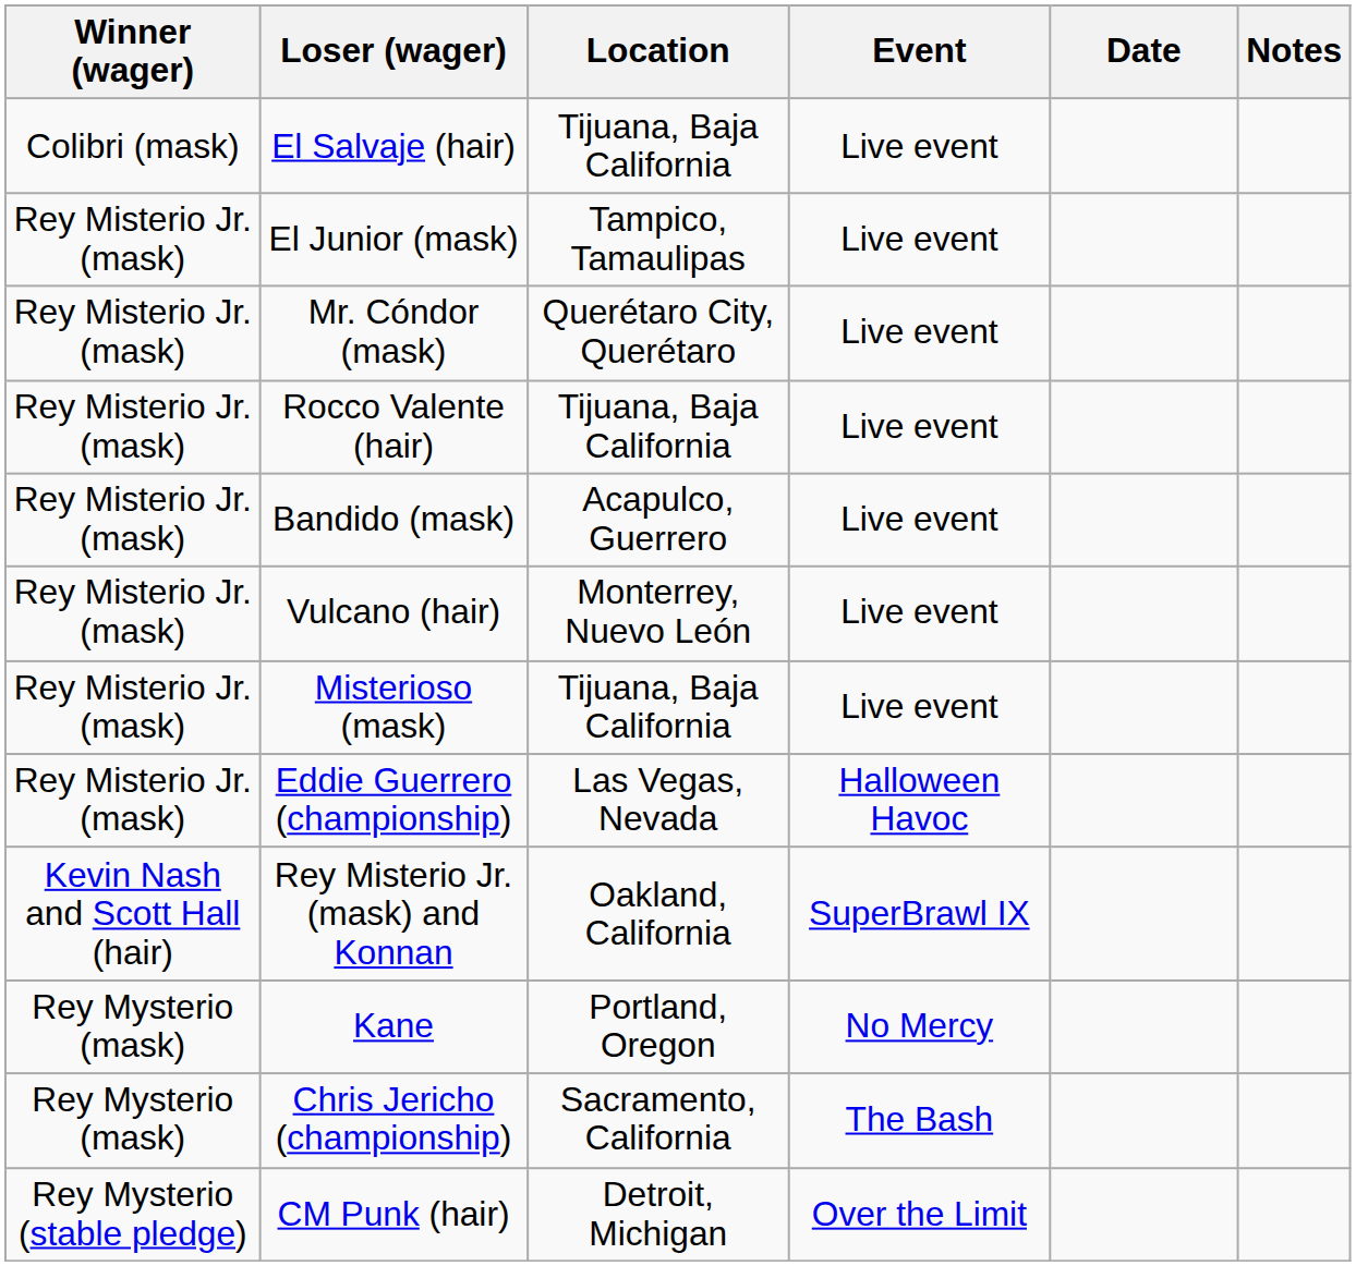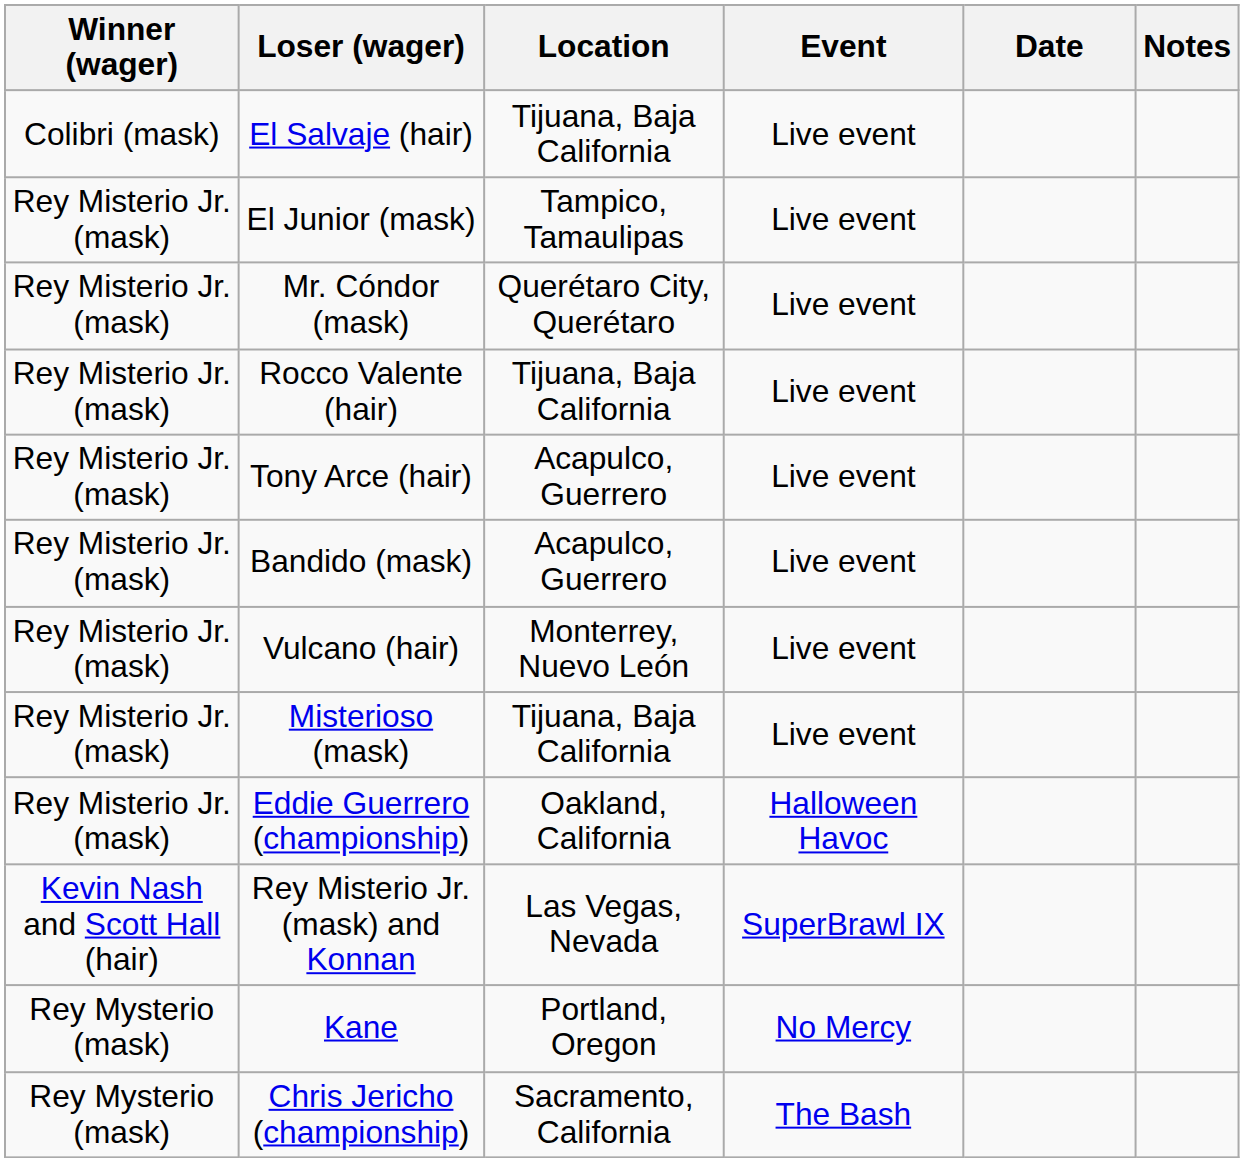 <table class="wikitable sortable" width=100%  style="text-align: center">
 <tr>
 <th width=20% scope="col">Winner (wager)</th>
 <th width=20% scope="col">Loser (wager)</th>
 <th width=20% scope="col">Location</th>
 <th width=20% scope="col">Event</th>
 <th width=15% scope="col">Date</th>
 <th class="unsortable" width=5% scope="col">Notes</th>
 </tr>
 <tr>
 <td>Colibri (mask)</td>
 <td><a href='#'>El Salvaje</a> (hair)</td>
 <td>Tijuana, Baja California</td>
 <td>Live event</td>
 <td></td>
 <td></td>
 </tr>
 <tr>
 <td>Rey Misterio Jr. (mask)</td>
 <td>El Junior (mask)</td>
 <td>Tampico, Tamaulipas</td>
 <td>Live event</td>
 <td></td>
 <td></td>
 </tr>
 <tr>
 <td>Rey Misterio Jr. (mask)</td>
 <td>Mr. Cóndor (mask)</td>
 <td>Querétaro City, Querétaro</td>
 <td>Live event</td>
 <td></td>
 <td></td>
 </tr>
 <tr>
 <td>Rey Misterio Jr. (mask)</td>
 <td>Rocco Valente (hair)</td>
 <td>Tijuana, Baja California</td>
 <td>Live event</td>
 <td></td>
 <td></td>
 </tr>
 <tr>
 <td>Rey Misterio Jr. (mask)</td>
+<td>Tony Arce (hair)</td>
+<td>Acapulco, Guerrero</td>
+<td>Live event</td>
+<td></td>
+<td></td>
+</tr>
+<tr>
+<td>Rey Misterio Jr. (mask)</td>
 <td>Bandido (mask)</td>
 <td>Acapulco, Guerrero</td>
 <td>Live event</td>
 <td></td>
 <td></td>
 </tr>
 <tr>
 <td>Rey Misterio Jr. (mask)</td>
 <td>Vulcano (hair)</td>
 <td>Monterrey, Nuevo León</td>
 <td>Live event</td>
 <td></td>
 <td></td>
 </tr>
 <tr>
 <td>Rey Misterio Jr. (mask)</td>
 <td><a href='#'>Misterioso</a> (mask)</td>
 <td>Tijuana, Baja California</td>
 <td>Live event</td>
 <td></td>
 <td></td>
 </tr>
 <tr>
 <td>Rey Misterio Jr. (mask)</td>
 <td><a href='#'>Eddie Guerrero</a> (<a href='#'>championship</a>)</td>
-<td>Las Vegas, Nevada</td>
+<td>Oakland, California</td>
 <td><a href='#'>Halloween Havoc</a></td>
 <td></td>
 <td></td>
 </tr>
 <tr>
 <td><a href='#'>Kevin Nash</a> and <a href='#'>Scott Hall</a> (hair)</td>
 <td>Rey Misterio Jr. (mask) and <a href='#'>Konnan</a></td>
-<td>Oakland, California</td>
+<td>Las Vegas, Nevada</td>
 <td><a href='#'>SuperBrawl IX</a></td>
 <td></td>
 <td></td>
 </tr>
 <tr>
 <td>Rey Mysterio (mask)</td>
 <td><a href='#'>Kane</a></td>
 <td>Portland, Oregon</td>
 <td><a href='#'>No Mercy</a></td>
 <td></td>
 <td></td>
 </tr>
 <tr>
 <td>Rey Mysterio (mask)</td>
 <td><a href='#'>Chris Jericho</a> (<a href='#'>championship</a>)</td>
 <td>Sacramento, California</td>
 <td><a href='#'>The Bash</a></td>
 <td></td>
 <td></td>
 </tr>
-<tr>
-<td>Rey Mysterio (<a href='#'>stable pledge</a>)</td>
-<td><a href='#'>CM Punk</a> (hair)</td>
-<td>Detroit, Michigan</td>
-<td><a href='#'>Over the Limit</a></td>
-<td></td>
-<td></td>
-</tr>
 </table>
